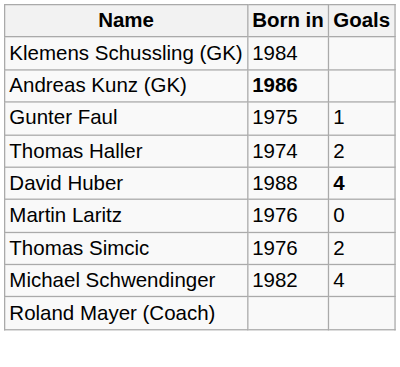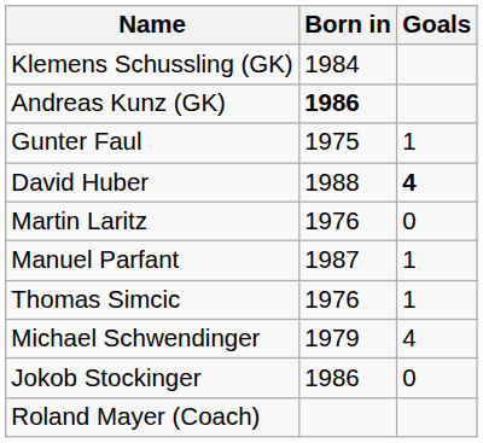 <table class="wikitable">
 <tr>
 <th>Name</th>
 <th>Born in</th>
 <th>Goals</th>
 </tr>
 <tr>
 <td>Klemens Schussling (GK)</td>
 <td>1984</td>
 <td></td>
 </tr>
 <tr>
 <td>Andreas Kunz (GK)</td>
 <td><strong>1986</strong></td>
 <td></td>
 </tr>
 <tr>
 <td>Gunter Faul</td>
 <td>1975</td>
 <td>1</td>
 </tr>
 <tr>
-<td>Thomas Haller</td>
-<td>1974</td>
-<td>2</td>
-</tr>
-<tr>
 <td>David Huber</td>
 <td>1988</td>
 <td><strong>4</strong></td>
 </tr>
 <tr>
 <td>Martin Laritz</td>
 <td>1976</td>
 <td>0</td>
 </tr>
 <tr>
+<td>Manuel Parfant</td>
+<td>1987</td>
+<td>1</td>
+</tr>
+<tr>
 <td>Thomas Simcic</td>
 <td>1976</td>
-<td>2</td>
+<td>1</td>
 </tr>
 <tr>
 <td>Michael Schwendinger</td>
-<td>1982</td>
+<td>1979</td>
 <td>4</td>
+</tr>
+<tr>
+<td>Jokob Stockinger</td>
+<td>1986</td>
+<td>0</td>
 </tr>
 <tr>
 <td>Roland Mayer (Coach)</td>
 <td></td>
 </tr>
 </table>
